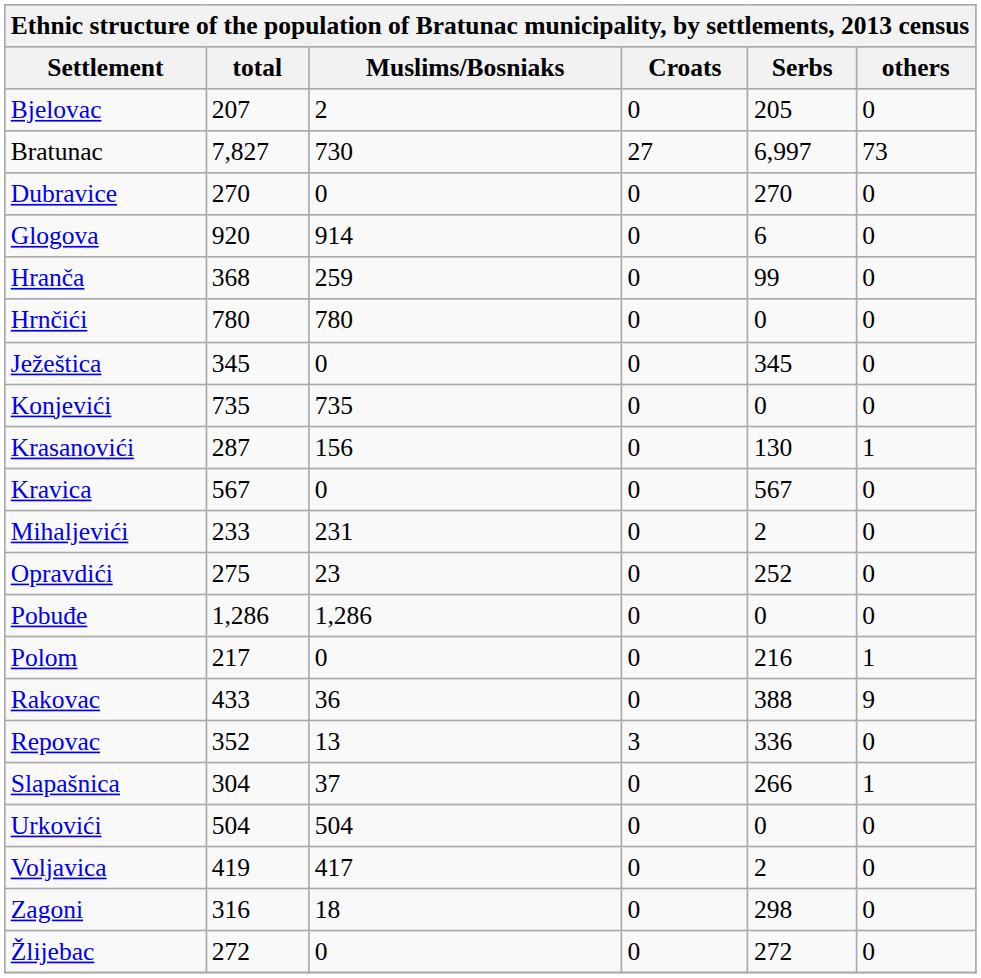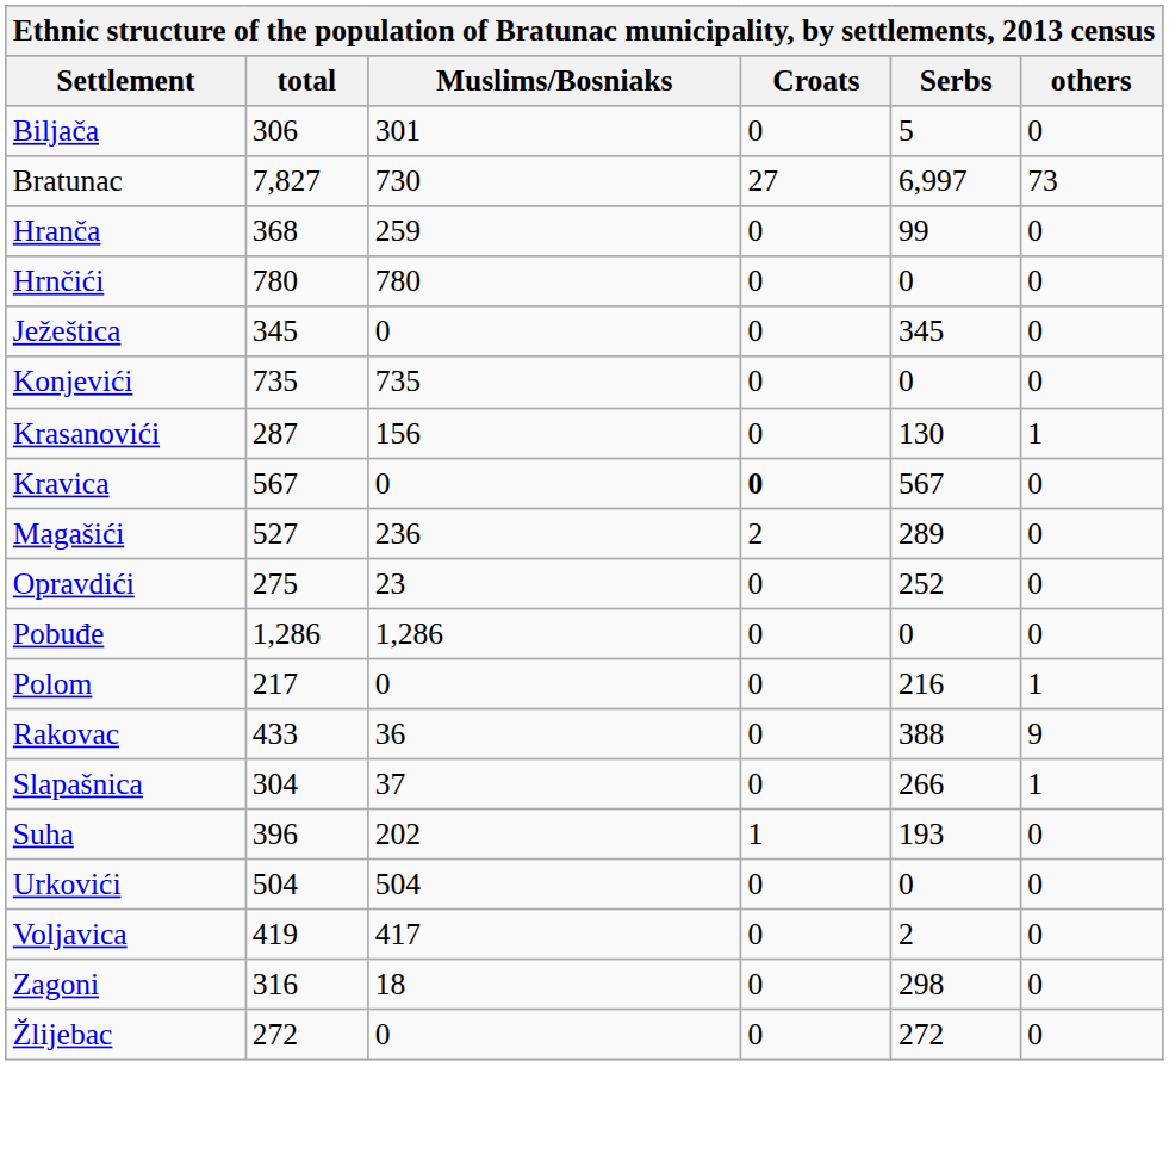 <table class="wikitable" style="font-size: 95%;">
 <tr>
 <th colspan=6>Ethnic structure of the population of Bratunac municipality, by settlements, 2013 census</th>
 </tr>
 <tr>
 <th>Settlement</th>
 <th>total</th>
 <th>Muslims/Bosniaks</th>
 <th>Croats</th>
 <th>Serbs</th>
 <th>others</th>
 </tr>
 <tr>
-<td rowspan=1><a href='#'>Bjelovac</a></td>
-<td>207</td>
-<td>2</td>
+<td rowspan=1><a href='#'>Biljača</a></td>
+<td>306</td>
+<td>301</td>
 <td>0</td>
-<td>205</td>
+<td>5</td>
 <td>0</td>
 </tr>
 <tr>
 <td rowspan=1>Bratunac</td>
 <td>7,827</td>
 <td>730</td>
 <td>27</td>
 <td>6,997</td>
 <td>73</td>
-</tr>
-<tr>
-<td rowspan=1><a href='#'>Dubravice</a></td>
-<td>270</td>
-<td>0</td>
-<td>0</td>
-<td>270</td>
-<td>0</td>
-</tr>
-<tr>
-<td rowspan=1><a href='#'>Glogova</a></td>
-<td>920</td>
-<td>914</td>
-<td>0</td>
-<td>6</td>
-<td>0</td>
 </tr>
 <tr>
 <td rowspan=1><a href='#'>Hranča</a></td>
 <td>368</td>
 <td>259</td>
 <td>0</td>
 <td>99</td>
 <td>0</td>
 </tr>
 <tr>
 <td rowspan=1><a href='#'>Hrnčići</a></td>
 <td>780</td>
 <td>780</td>
 <td>0</td>
 <td>0</td>
 <td>0</td>
 </tr>
 <tr>
 <td rowspan=1><a href='#'>Ježeštica</a></td>
 <td>345</td>
 <td>0</td>
 <td>0</td>
 <td>345</td>
 <td>0</td>
 </tr>
 <tr>
 <td rowspan=1><a href='#'>Konjevići</a></td>
 <td>735</td>
 <td>735</td>
 <td>0</td>
 <td>0</td>
 <td>0</td>
 </tr>
 <tr>
 <td rowspan=1><a href='#'>Krasanovići</a></td>
 <td>287</td>
 <td>156</td>
 <td>0</td>
 <td>130</td>
 <td>1</td>
 </tr>
 <tr>
 <td rowspan=1><a href='#'>Kravica</a></td>
 <td>567</td>
 <td>0</td>
-<td>0</td>
+<td><strong>0</strong></td>
 <td>567</td>
 <td>0</td>
 </tr>
 <tr>
-<td rowspan=1><a href='#'>Mihaljevići</a></td>
-<td>233</td>
-<td>231</td>
-<td>0</td>
+<td rowspan=1><a href='#'>Magašići</a></td>
+<td>527</td>
+<td>236</td>
 <td>2</td>
+<td>289</td>
 <td>0</td>
 </tr>
 <tr>
 <td rowspan=1><a href='#'>Opravdići</a></td>
 <td>275</td>
 <td>23</td>
 <td>0</td>
 <td>252</td>
 <td>0</td>
 </tr>
 <tr>
 <td rowspan=1><a href='#'>Pobuđe</a></td>
 <td>1,286</td>
 <td>1,286</td>
 <td>0</td>
 <td>0</td>
 <td>0</td>
 </tr>
 <tr>
 <td rowspan=1><a href='#'>Polom</a></td>
 <td>217</td>
 <td>0</td>
 <td>0</td>
 <td>216</td>
 <td>1</td>
 </tr>
 <tr>
 <td rowspan=1><a href='#'>Rakovac</a></td>
 <td>433</td>
 <td>36</td>
 <td>0</td>
 <td>388</td>
 <td>9</td>
 </tr>
 <tr>
-<td rowspan=1><a href='#'>Repovac</a></td>
-<td>352</td>
-<td>13</td>
-<td>3</td>
-<td>336</td>
-<td>0</td>
-</tr>
-<tr>
 <td rowspan=1><a href='#'>Slapašnica</a></td>
 <td>304</td>
 <td>37</td>
 <td>0</td>
 <td>266</td>
 <td>1</td>
+</tr>
+<tr>
+<td rowspan=1><a href='#'>Suha</a></td>
+<td>396</td>
+<td>202</td>
+<td>1</td>
+<td>193</td>
+<td>0</td>
 </tr>
 <tr>
 <td rowspan=1><a href='#'>Urkovići</a></td>
 <td>504</td>
 <td>504</td>
 <td>0</td>
 <td>0</td>
 <td>0</td>
 </tr>
 <tr>
 <td rowspan=1><a href='#'>Voljavica</a></td>
 <td>419</td>
 <td>417</td>
 <td>0</td>
 <td>2</td>
 <td>0</td>
 </tr>
 <tr>
 <td rowspan=1><a href='#'>Zagoni</a></td>
 <td>316</td>
 <td>18</td>
 <td>0</td>
 <td>298</td>
 <td>0</td>
 </tr>
 <tr>
 <td rowspan=1><a href='#'>Žlijebac</a></td>
 <td>272</td>
 <td>0</td>
 <td>0</td>
 <td>272</td>
 <td>0</td>
 </tr>
 <tr>
 </tr>
 </table>
